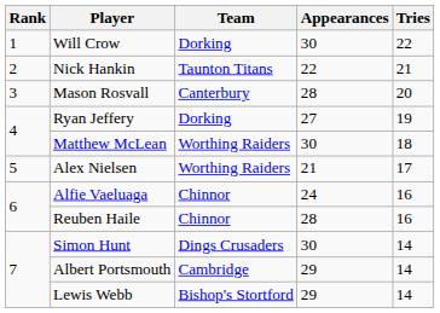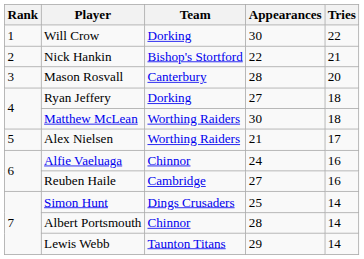 <table class="wikitable">
 <tr>
 <th>Rank</th>
 <th>Player</th>
 <th>Team</th>
 <th>Appearances</th>
 <th>Tries</th>
 </tr>
 <tr>
 <td>1</td>
 <td> Will Crow</td>
 <td><a href='#'>Dorking</a></td>
 <td>30</td>
 <td>22</td>
 </tr>
 <tr>
 <td>2</td>
 <td> Nick Hankin</td>
-<td><a href='#'>Taunton Titans</a></td>
+<td><a href='#'>Bishop's Stortford</a></td>
 <td>22</td>
 <td>21</td>
 </tr>
 <tr>
 <td>3</td>
 <td> Mason Rosvall</td>
 <td><a href='#'>Canterbury</a></td>
 <td>28</td>
 <td>20</td>
 </tr>
 <tr>
 <td rowspan=2>4</td>
 <td> Ryan Jeffery</td>
 <td><a href='#'>Dorking</a></td>
 <td>27</td>
-<td>19</td>
+<td>18</td>
 </tr>
 <tr>
 <td> <a href='#'>Matthew McLean</a></td>
 <td><a href='#'>Worthing Raiders</a></td>
 <td>30</td>
 <td>18</td>
 </tr>
 <tr>
 <td>5</td>
 <td> Alex Nielsen</td>
 <td><a href='#'>Worthing Raiders</a></td>
 <td>21</td>
 <td>17</td>
 </tr>
 <tr>
 <td rowspan=2>6</td>
 <td> <a href='#'>Alfie Vaeluaga</a></td>
 <td><a href='#'>Chinnor</a></td>
 <td>24</td>
 <td>16</td>
 </tr>
 <tr>
 <td> Reuben Haile</td>
-<td><a href='#'>Chinnor</a></td>
-<td>28</td>
+<td><a href='#'>Cambridge</a></td>
+<td>27</td>
 <td>16</td>
 </tr>
 <tr>
 <td rowspan=3>7</td>
 <td> <a href='#'>Simon Hunt</a></td>
 <td><a href='#'>Dings Crusaders</a></td>
-<td>30</td>
+<td>25</td>
 <td>14</td>
 </tr>
 <tr>
 <td> Albert Portsmouth</td>
-<td><a href='#'>Cambridge</a></td>
-<td>29</td>
+<td><a href='#'>Chinnor</a></td>
+<td>28</td>
 <td>14</td>
 </tr>
 <tr>
 <td> Lewis Webb</td>
-<td><a href='#'>Bishop's Stortford</a></td>
+<td><a href='#'>Taunton Titans</a></td>
 <td>29</td>
 <td>14</td>
 </tr>
 </table>
